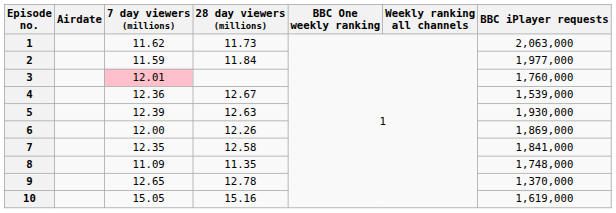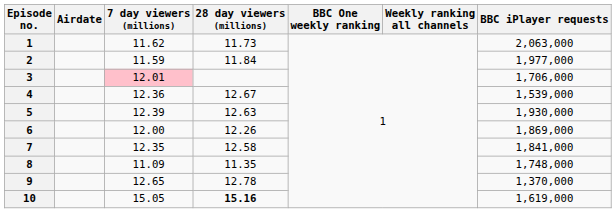 <table class="wikitable" style="text-align:center;">
 <tr>
 <th scope="col">Episode<br>no.</th>
 <th scope="col">Airdate</th>
 <th scope="col">7 day viewers<br><small>(millions)</small></th>
 <th scope="col">28 day viewers<br><small>(millions)</small></th>
 <th scope="col">BBC One<br>weekly ranking</th>
 <th scope="col">Weekly ranking<br>all channels</th>
 <th scope="col">BBC iPlayer requests</th>
 </tr>
 <tr>
 <th scope="row">1</th>
 <td></td>
 <td>11.62</td>
 <td>11.73</td>
 <td colspan="2" rowspan="10">1</td>
 <td>2,063,000</td>
 </tr>
 <tr>
 <th scope="row">2</th>
 <td></td>
 <td>11.59</td>
 <td>11.84</td>
 <td>1,977,000</td>
 </tr>
 <tr>
 <th scope="row">3</th>
 <td></td>
 <td style="background: pink;">12.01</td>
 <td></td>
-<td>1,760,000</td>
+<td>1,706,000</td>
 </tr>
 <tr>
 <th scope="row">4</th>
 <td></td>
 <td>12.36</td>
 <td>12.67</td>
 <td>1,539,000</td>
 </tr>
 <tr>
 <th scope="row">5</th>
 <td></td>
 <td>12.39</td>
 <td>12.63</td>
 <td>1,930,000</td>
 </tr>
 <tr>
 <th scope="row">6</th>
 <td></td>
 <td>12.00</td>
 <td>12.26</td>
 <td>1,869,000</td>
 </tr>
 <tr>
 <th scope="row">7</th>
 <td></td>
 <td>12.35</td>
 <td>12.58</td>
 <td>1,841,000</td>
 </tr>
 <tr>
 <th scope="row">8</th>
 <td></td>
 <td>11.09</td>
 <td>11.35</td>
 <td>1,748,000</td>
 </tr>
 <tr>
 <th scope="row">9</th>
 <td></td>
 <td>12.65</td>
 <td>12.78</td>
 <td>1,370,000</td>
 </tr>
 <tr>
 <th scope="row">10</th>
 <td></td>
 <td>15.05</td>
-<td>15.16</td>
+<td><strong>15.16</strong></td>
 <td>1,619,000</td>
 </tr>
 </table>
